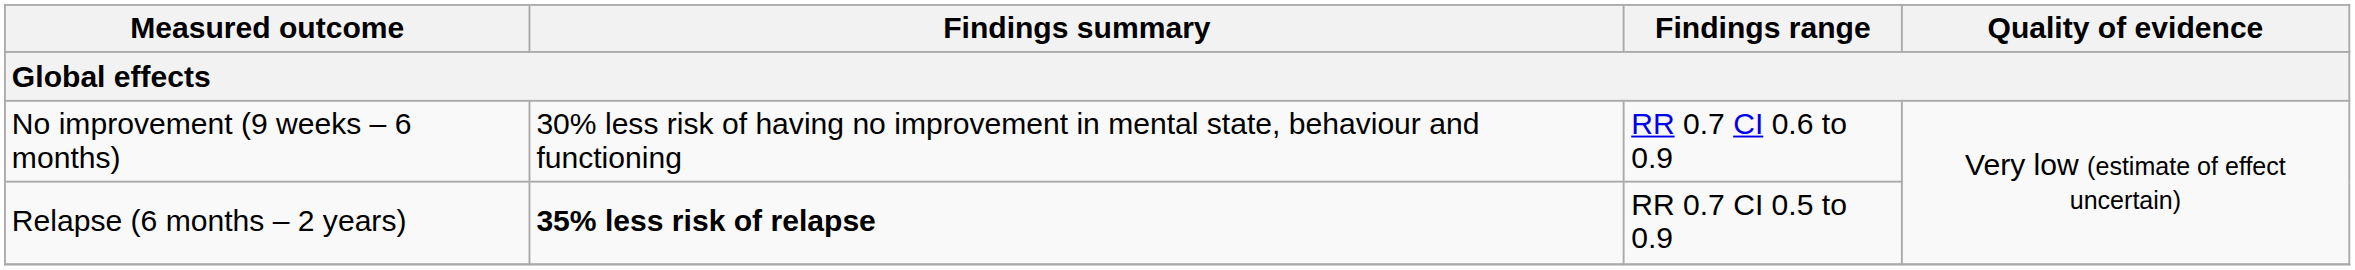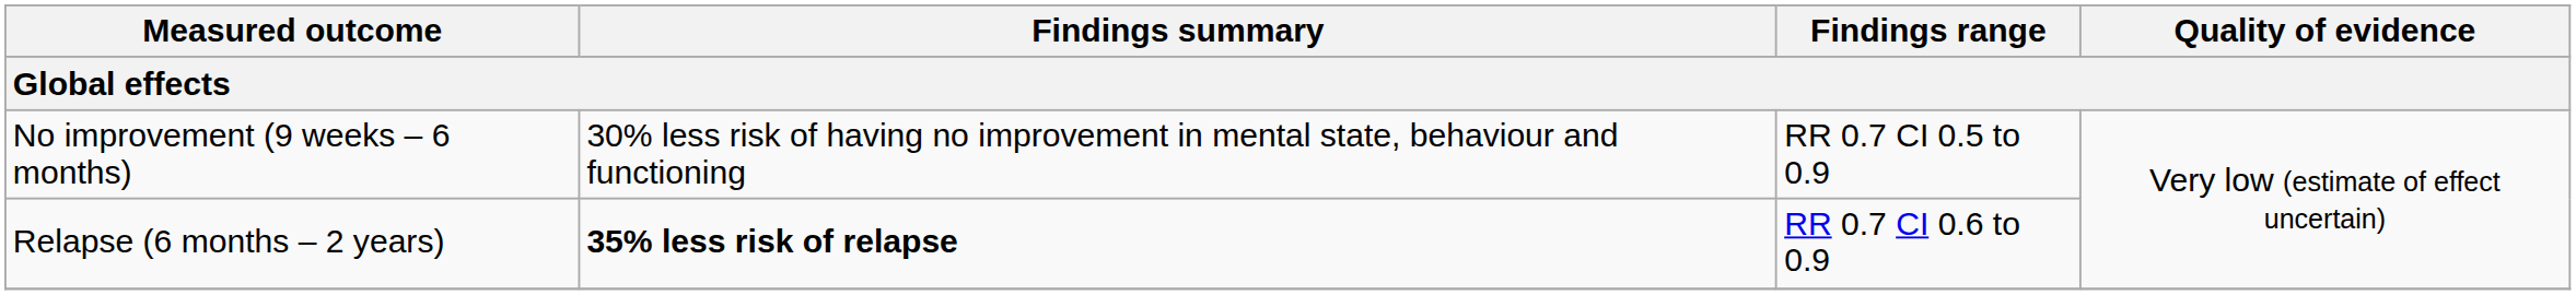 <table class="wikitable">
 <tr>
 <th>Measured outcome</th>
 <th>Findings summary</th>
 <th>Findings range</th>
 <th>Quality of evidence</th>
 </tr>
 <tr>
 <th colspan="4" style="text-align:left;"><strong>Global effects</strong></th>
 </tr>
 <tr>
 <td>No improvement (9 weeks – 6 months)</td>
 <td>30% less risk of having no improvement in mental state, behaviour and functioning</td>
-<td><a href='#'>RR</a> 0.7 <a href='#'>CI</a> 0.6 to 0.9</td>
+<td>RR 0.7 CI 0.5 to 0.9</td>
 <td rowspan="2" style="text-align:center;">Very low <small>(estimate of effect uncertain)</small></td>
 </tr>
 <tr>
 <td>Relapse (6 months – 2 years)</td>
 <td><strong>35% less risk of relapse</strong></td>
-<td>RR 0.7 CI 0.5 to 0.9</td>
+<td><a href='#'>RR</a> 0.7 <a href='#'>CI</a> 0.6 to 0.9</td>
 </tr>
 <tr>
 </tr>
 </table>
